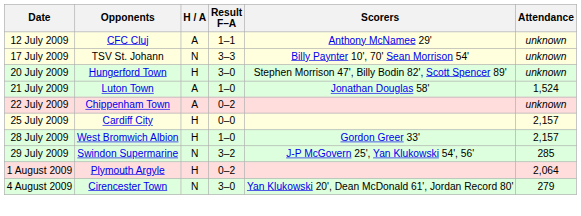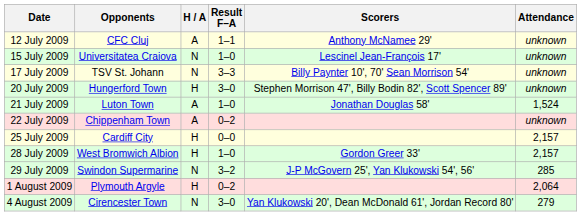 <table class="wikitable" style="text-align:center">
 <tr>
 <th>Date</th>
 <th>Opponents</th>
 <th>H / A</th>
 <th>Result<br>F–A</th>
 <th>Scorers</th>
 <th>Attendance</th>
 </tr>
 <tr bgcolor="#ffffdd">
 <td>12 July 2009</td>
 <td><a href='#'>CFC Cluj</a></td>
 <td>A</td>
 <td>1–1</td>
 <td><a href='#'>Anthony McNamee</a> 29'</td>
+<td><em>unknown</em></td>
+</tr>
+<tr bgcolor="#ddffdd">
+<td>15 July 2009</td>
+<td><a href='#'>Universitatea Craiova</a></td>
+<td>N</td>
+<td>1–0</td>
+<td><a href='#'>Lescinel Jean-François</a> 17'</td>
 <td><em>unknown</em></td>
 </tr>
 <tr bgcolor="#ffffdd">
 <td>17 July 2009</td>
 <td>TSV St. Johann</td>
 <td>N</td>
 <td>3–3</td>
 <td><a href='#'>Billy Paynter</a> 10', 70' <a href='#'>Sean Morrison</a> 54'</td>
 <td><em>unknown</em></td>
 </tr>
 <tr bgcolor="#ddffdd">
 <td>20 July 2009</td>
 <td><a href='#'>Hungerford Town</a></td>
 <td>H</td>
 <td>3–0</td>
 <td>Stephen Morrison 47', Billy Bodin 82', <a href='#'>Scott Spencer</a> 89'</td>
 <td><em>unknown</em></td>
 </tr>
 <tr bgcolor="#ddffdd">
 <td>21 July 2009</td>
 <td><a href='#'>Luton Town</a></td>
 <td>A</td>
 <td>1–0</td>
 <td><a href='#'>Jonathan Douglas</a> 58'</td>
 <td>1,524</td>
 </tr>
 <tr bgcolor="#ffdddd">
 <td>22 July 2009</td>
 <td><a href='#'>Chippenham Town</a></td>
 <td>A</td>
 <td>0–2</td>
 <td></td>
 <td><em>unknown</em></td>
 </tr>
 <tr bgcolor="#ffffdd">
 <td>25 July 2009</td>
 <td><a href='#'>Cardiff City</a></td>
 <td>H</td>
 <td>0–0</td>
 <td></td>
 <td>2,157</td>
 </tr>
 <tr bgcolor="#ddffdd">
 <td>28 July 2009</td>
 <td><a href='#'>West Bromwich Albion</a></td>
 <td>H</td>
 <td>1–0</td>
 <td><a href='#'>Gordon Greer</a> 33'</td>
 <td>2,157</td>
 </tr>
 <tr bgcolor="#ddffdd">
 <td>29 July 2009</td>
 <td><a href='#'>Swindon Supermarine</a></td>
 <td>N</td>
 <td>3–2</td>
 <td><a href='#'>J-P McGovern</a> 25', <a href='#'>Yan Klukowski</a> 54', 56'</td>
 <td>285</td>
 </tr>
 <tr bgcolor="#ffdddd">
 <td>1 August 2009</td>
 <td><a href='#'>Plymouth Argyle</a></td>
 <td>H</td>
 <td>0–2</td>
 <td></td>
 <td>2,064</td>
 </tr>
 <tr bgcolor="#ddffdd">
 <td>4 August 2009</td>
 <td><a href='#'>Cirencester Town</a></td>
 <td>N</td>
 <td>3–0</td>
 <td><a href='#'>Yan Klukowski</a> 20', Dean McDonald 61', Jordan Record 80'</td>
 <td>279</td>
 </tr>
 </table>
